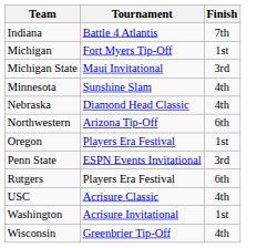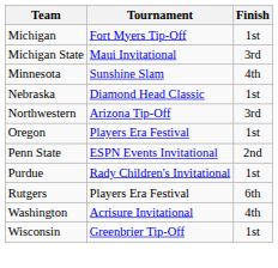 <table class="wikitable">
 <tr>
 <th>Team</th>
 <th>Tournament</th>
 <th>Finish</th>
-</tr>
-<tr>
-<td>Indiana</td>
-<td><a href='#'>Battle 4 Atlantis</a></td>
-<td align=center>7th</td>
 </tr>
 <tr>
 <td>Michigan</td>
 <td><a href='#'>Fort Myers Tip-Off</a></td>
 <td align=center>1st</td>
 </tr>
 <tr>
 <td>Michigan State</td>
 <td><a href='#'>Maui Invitational</a></td>
 <td align=center>3rd</td>
 </tr>
 <tr>
 <td>Minnesota</td>
 <td><a href='#'>Sunshine Slam</a></td>
 <td align=center>4th</td>
 </tr>
 <tr>
 <td>Nebraska</td>
 <td><a href='#'>Diamond Head Classic</a></td>
-<td align=center>4th</td>
+<td align=center>1st</td>
 </tr>
 <tr>
 <td>Northwestern</td>
 <td><a href='#'>Arizona Tip-Off</a></td>
-<td align=center>6th</td>
+<td align=center>3rd</td>
 </tr>
 <tr>
 <td>Oregon</td>
 <td><a href='#'>Players Era Festival</a></td>
 <td align=center>1st</td>
 </tr>
 <tr>
 <td>Penn State</td>
 <td><a href='#'>ESPN Events Invitational</a></td>
-<td align=center>3rd</td>
+<td align=center>2nd</td>
+</tr>
+<tr>
+<td>Purdue</td>
+<td><a href='#'>Rady Children's Invitational</a></td>
+<td align=center>1st</td>
 </tr>
 <tr>
 <td>Rutgers</td>
 <td>Players Era Festival</td>
 <td align=center>6th</td>
 </tr>
 <tr>
-<td>USC</td>
-<td><a href='#'>Acrisure Classic</a></td>
-<td align=center>4th</td>
-</tr>
-<tr>
 <td>Washington</td>
 <td><a href='#'>Acrisure Invitational</a></td>
-<td align=center>1st</td>
+<td align=center>4th</td>
 </tr>
 <tr>
 <td>Wisconsin</td>
 <td><a href='#'>Greenbrier Tip-Off</a></td>
-<td align=center>4th</td>
+<td align=center>1st</td>
 </tr>
 </table>
